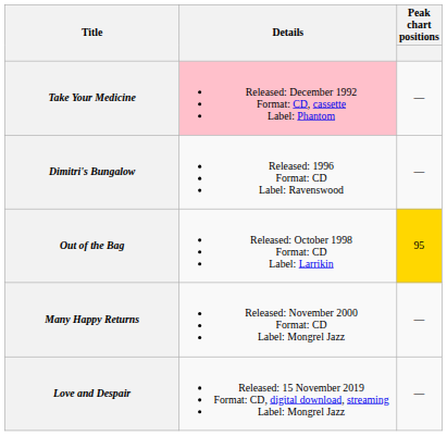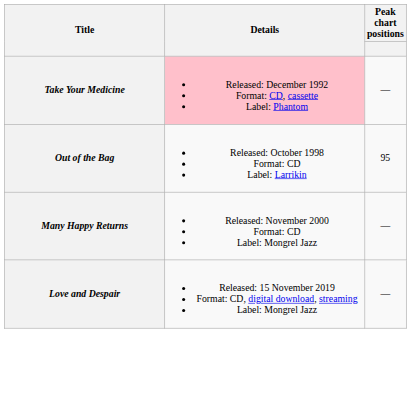 <table class="wikitable plainrowheaders" style="text-align:center;" border="1">
 <tr>
 <th scope="col" rowspan="2" style="width:16em;">Title</th>
 <th scope="col" rowspan="2" style="width:20em;">Details</th>
 <th scope="col">Peak chart<br>positions</th>
 </tr>
 <tr>
 <th scope="col" style="width:3em; font-size:90%;"><a href='#'></a><br></th>
 </tr>
 <tr>
 <th scope="row"><em>Take Your Medicine</em></th>
 <td style="background: pink;"><br><ul><li>Released: December 1992</li><li>Format: <a href='#'>CD</a>, <a href='#'>cassette</a></li><li>Label: <a href='#'>Phantom</a> </li></ul></td>
 <td>—</td>
 </tr>
 <tr>
-<th scope="row"><em>Dimitri's Bungalow</em></th>
-<td><br><ul><li>Released: 1996</li><li>Format: CD</li><li>Label: Ravenswood </li></ul></td>
-<td>—</td>
-</tr>
-<tr>
 <th scope="row"><em>Out of the Bag</em></th>
 <td><br><ul><li>Released: October 1998</li><li>Format: CD</li><li>Label: <a href='#'>Larrikin</a> </li></ul></td>
-<td style="background: gold;">95</td>
+<td>95</td>
 </tr>
 <tr>
 <th scope="row"><em>Many Happy Returns</em></th>
 <td><br><ul><li>Released: November 2000</li><li>Format: CD</li><li>Label: Mongrel Jazz </li></ul></td>
 <td>—</td>
 </tr>
 <tr>
 <th scope="row"><em>Love and Despair</em></th>
 <td><br><ul><li>Released: 15 November 2019</li><li>Format: CD, <a href='#'>digital download</a>, <a href='#'>streaming</a></li><li>Label: Mongrel Jazz</li></ul></td>
 <td>—</td>
 </tr>
 </table>
